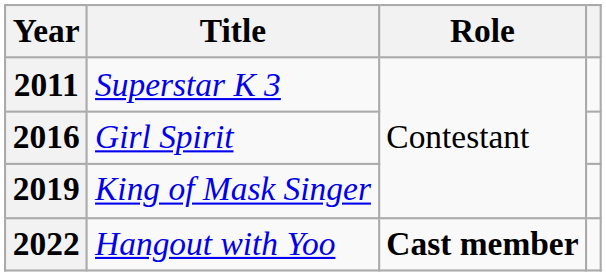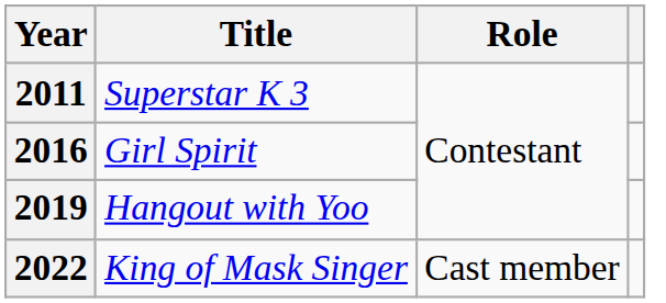 <table class="wikitable sortable plainrowheaders">
 <tr>
 <th scope="col">Year</th>
 <th scope="col">Title</th>
 <th scope="col">Role</th>
 <th scope="col" class="unsortable"></th>
 </tr>
 <tr>
 <th scope="row">2011</th>
 <td><em><a href='#'>Superstar K 3</a></em></td>
 <td rowspan="3">Contestant</td>
 <td style="text-align:center"></td>
 </tr>
 <tr>
 <th scope="row">2016</th>
 <td><em><a href='#'>Girl Spirit</a></em></td>
 <td style="text-align:center"></td>
 </tr>
 <tr>
 <th scope="row">2019</th>
-<td><em><a href='#'>King of Mask Singer</a></em></td>
+<td><em><a href='#'>Hangout with Yoo</a></em></td>
 <td style="text-align:center"></td>
 </tr>
 <tr>
 <th scope="row">2022</th>
-<td><em><a href='#'>Hangout with Yoo</a></em></td>
-<td><strong>Cast member</strong></td>
+<td><em><a href='#'>King of Mask Singer</a></em></td>
+<td>Cast member</td>
 <td style="text-align:center"></td>
 </tr>
 </table>
